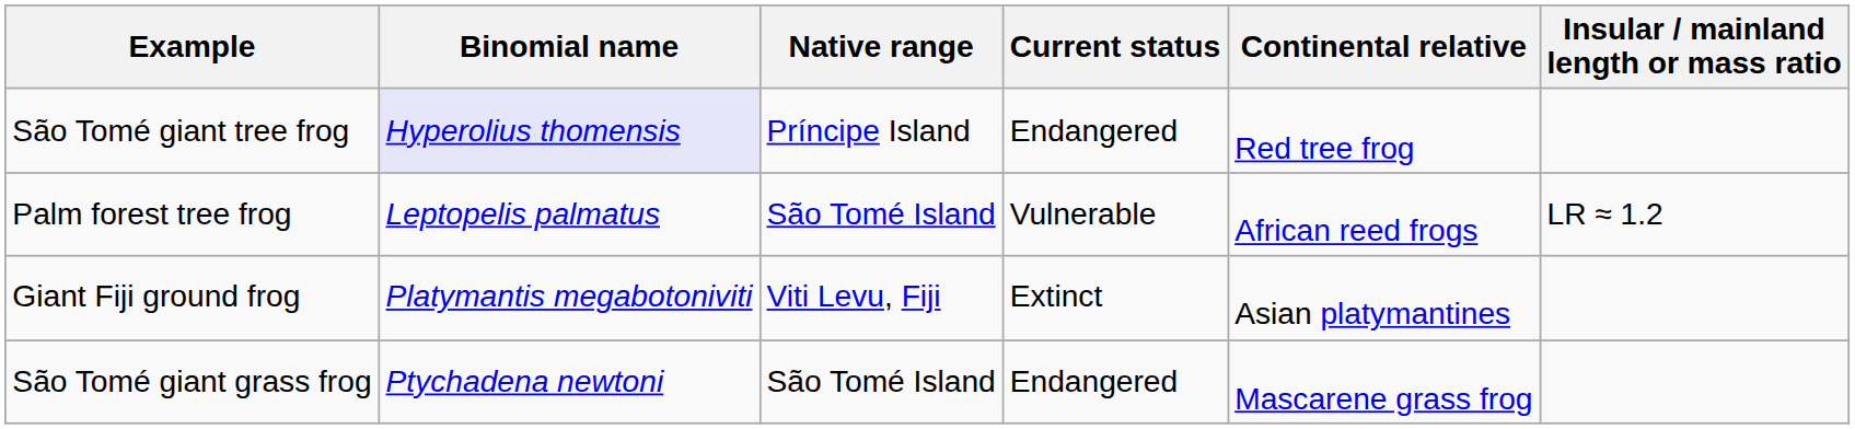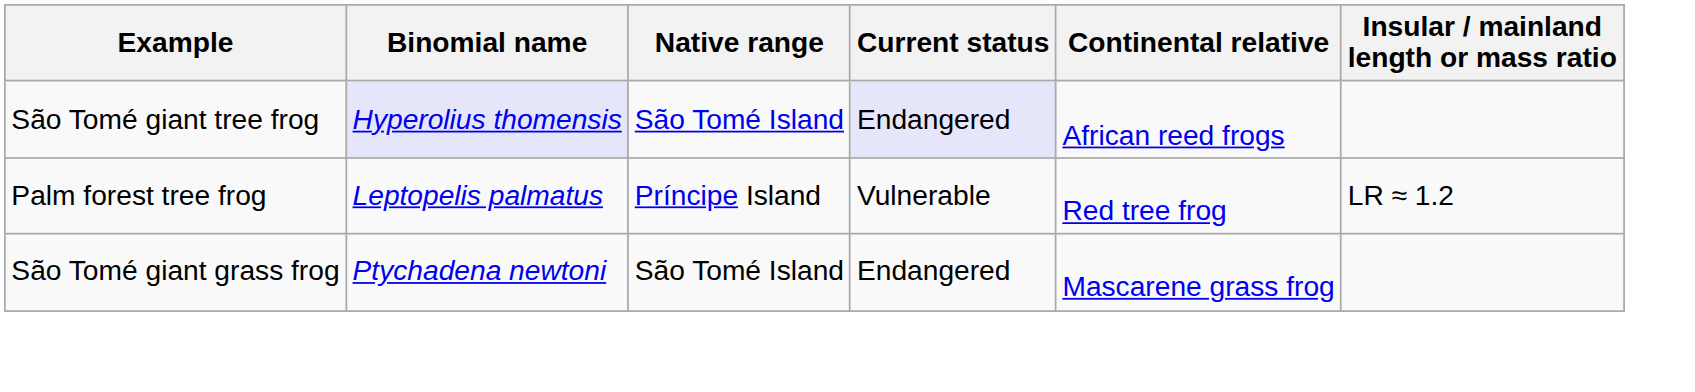 <table class=wikitable>
 <tr>
 <th>Example</th>
 <th>Binomial name</th>
 <th>Native range</th>
 <th>Current status</th>
 <th>Continental relative</th>
 <th>Insular / mainland<br>length or mass ratio</th>
 </tr>
 <tr>
 <td>São Tomé giant tree frog</td>
 <td style="background: lavender;"><em><a href='#'>Hyperolius thomensis</a></em></td>
-<td><a href='#'>Príncipe</a> Island</td>
-<td>Endangered</td>
-<td><br><a href='#'>Red tree frog</a></td>
+<td><a href='#'>São Tomé Island</a></td>
+<td style="background: lavender;">Endangered</td>
+<td><br><a href='#'>African reed frogs</a></td>
 <td></td>
 </tr>
 <tr>
 <td>Palm forest tree frog</td>
 <td><em><a href='#'>Leptopelis palmatus</a></em></td>
-<td><a href='#'>São Tomé Island</a></td>
+<td><a href='#'>Príncipe</a> Island</td>
 <td>Vulnerable</td>
-<td><br><a href='#'>African reed frogs</a></td>
+<td><br><a href='#'>Red tree frog</a></td>
 <td>LR ≈ 1.2 </td>
-</tr>
-<tr>
-<td>Giant Fiji ground frog</td>
-<td><em><a href='#'>Platymantis megabotoniviti</a></em></td>
-<td><a href='#'>Viti Levu</a>, <a href='#'>Fiji</a></td>
-<td>Extinct</td>
-<td><br>Asian <a href='#'>platymantines</a></td>
-<td></td>
 </tr>
 <tr>
 <td>São Tomé giant grass frog</td>
 <td><em><a href='#'>Ptychadena newtoni</a></em></td>
 <td>São Tomé Island</td>
 <td>Endangered</td>
 <td><br><a href='#'>Mascarene grass frog</a></td>
 <td></td>
 </tr>
 </table>
